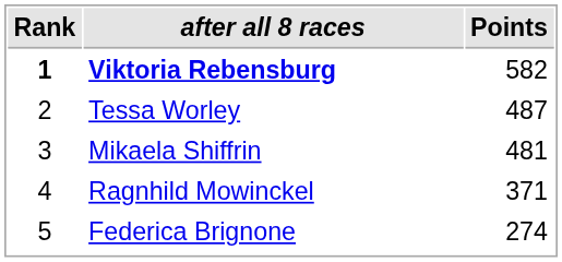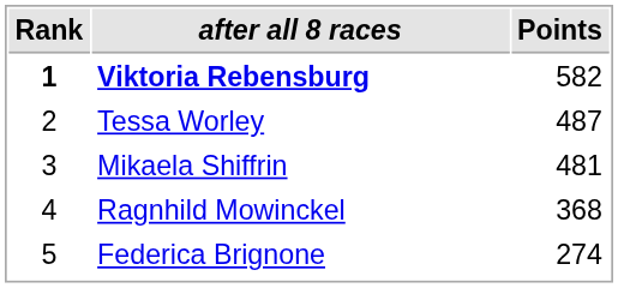 <table cellspacing="1" cellpadding="3" style="border:1px solid #aaa; font-size:86%;">
 <tr style="background:#e4e4e4;">
 <th style="border-bottom:1px solid #aaa; width:10px;">Rank</th>
 <th style="border-bottom:1px solid #aaa; width:200px; white-space:nowrap;"><em>after all 8 races</em> </th>
 <th style="border-bottom:1px solid #aaa; width:20px;">Points</th>
 </tr>
 <tr>
 <td style="text-align:center;"><strong>1</strong></td>
 <td><strong> <a href='#'>Viktoria Rebensburg</a></strong></td>
 <td align="right">582</td>
 </tr>
 <tr>
 <td style="text-align:center;">2</td>
 <td> <a href='#'>Tessa Worley</a></td>
 <td align="right">487</td>
 </tr>
 <tr>
 <td style="text-align:center;">3</td>
 <td> <a href='#'>Mikaela Shiffrin</a></td>
 <td align="right">481</td>
 </tr>
 <tr>
 <td style="text-align:center;">4</td>
 <td> <a href='#'>Ragnhild Mowinckel</a></td>
-<td align="right">371</td>
+<td align="right">368</td>
 </tr>
 <tr>
 <td style="text-align:center;">5</td>
 <td> <a href='#'>Federica Brignone</a></td>
 <td align="right">274</td>
 </tr>
 <tr>
 </tr>
 </table>
